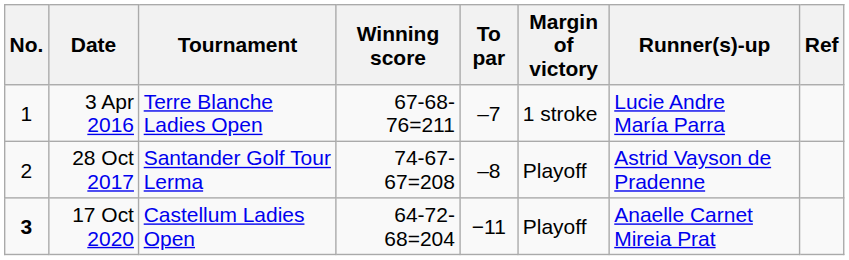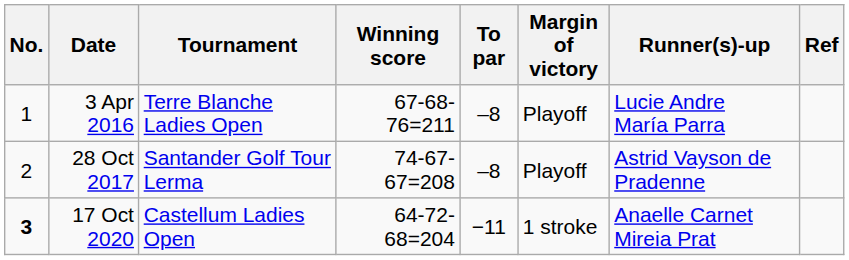 <table class="wikitable" style="font-size:95%;">
 <tr>
 <th>No.</th>
 <th>Date</th>
 <th>Tournament</th>
 <th>Winning score</th>
 <th>To par</th>
 <th>Margin<br>of victory</th>
 <th>Runner(s)-up</th>
 <th>Ref</th>
 </tr>
 <tr>
 <td align=center>1</td>
 <td align=right>3 Apr <a href='#'>2016</a></td>
 <td><a href='#'>Terre Blanche Ladies Open</a></td>
 <td align=right>67-68-76=211</td>
-<td align=center>–7</td>
-<td>1 stroke</td>
+<td align=center>–8</td>
+<td>Playoff</td>
 <td> <a href='#'>Lucie Andre</a><br> <a href='#'>María Parra</a></td>
 <td></td>
 </tr>
 <tr>
 <td align=center>2</td>
 <td align=right>28 Oct <a href='#'>2017</a></td>
 <td><a href='#'>Santander Golf Tour Lerma</a></td>
 <td align=right>74-67-67=208</td>
 <td align=center>–8</td>
 <td>Playoff</td>
 <td> <a href='#'>Astrid Vayson de Pradenne</a></td>
 <td></td>
 </tr>
 <tr>
 <td align=center><strong>3</strong></td>
 <td align=right>17 Oct <a href='#'>2020</a></td>
 <td><a href='#'>Castellum Ladies Open</a></td>
 <td align=right>64-72-68=204</td>
 <td align=center>−11</td>
-<td>Playoff</td>
+<td>1 stroke</td>
 <td> <a href='#'>Anaelle Carnet</a><br> <a href='#'>Mireia Prat</a></td>
 <td></td>
 </tr>
 </table>
